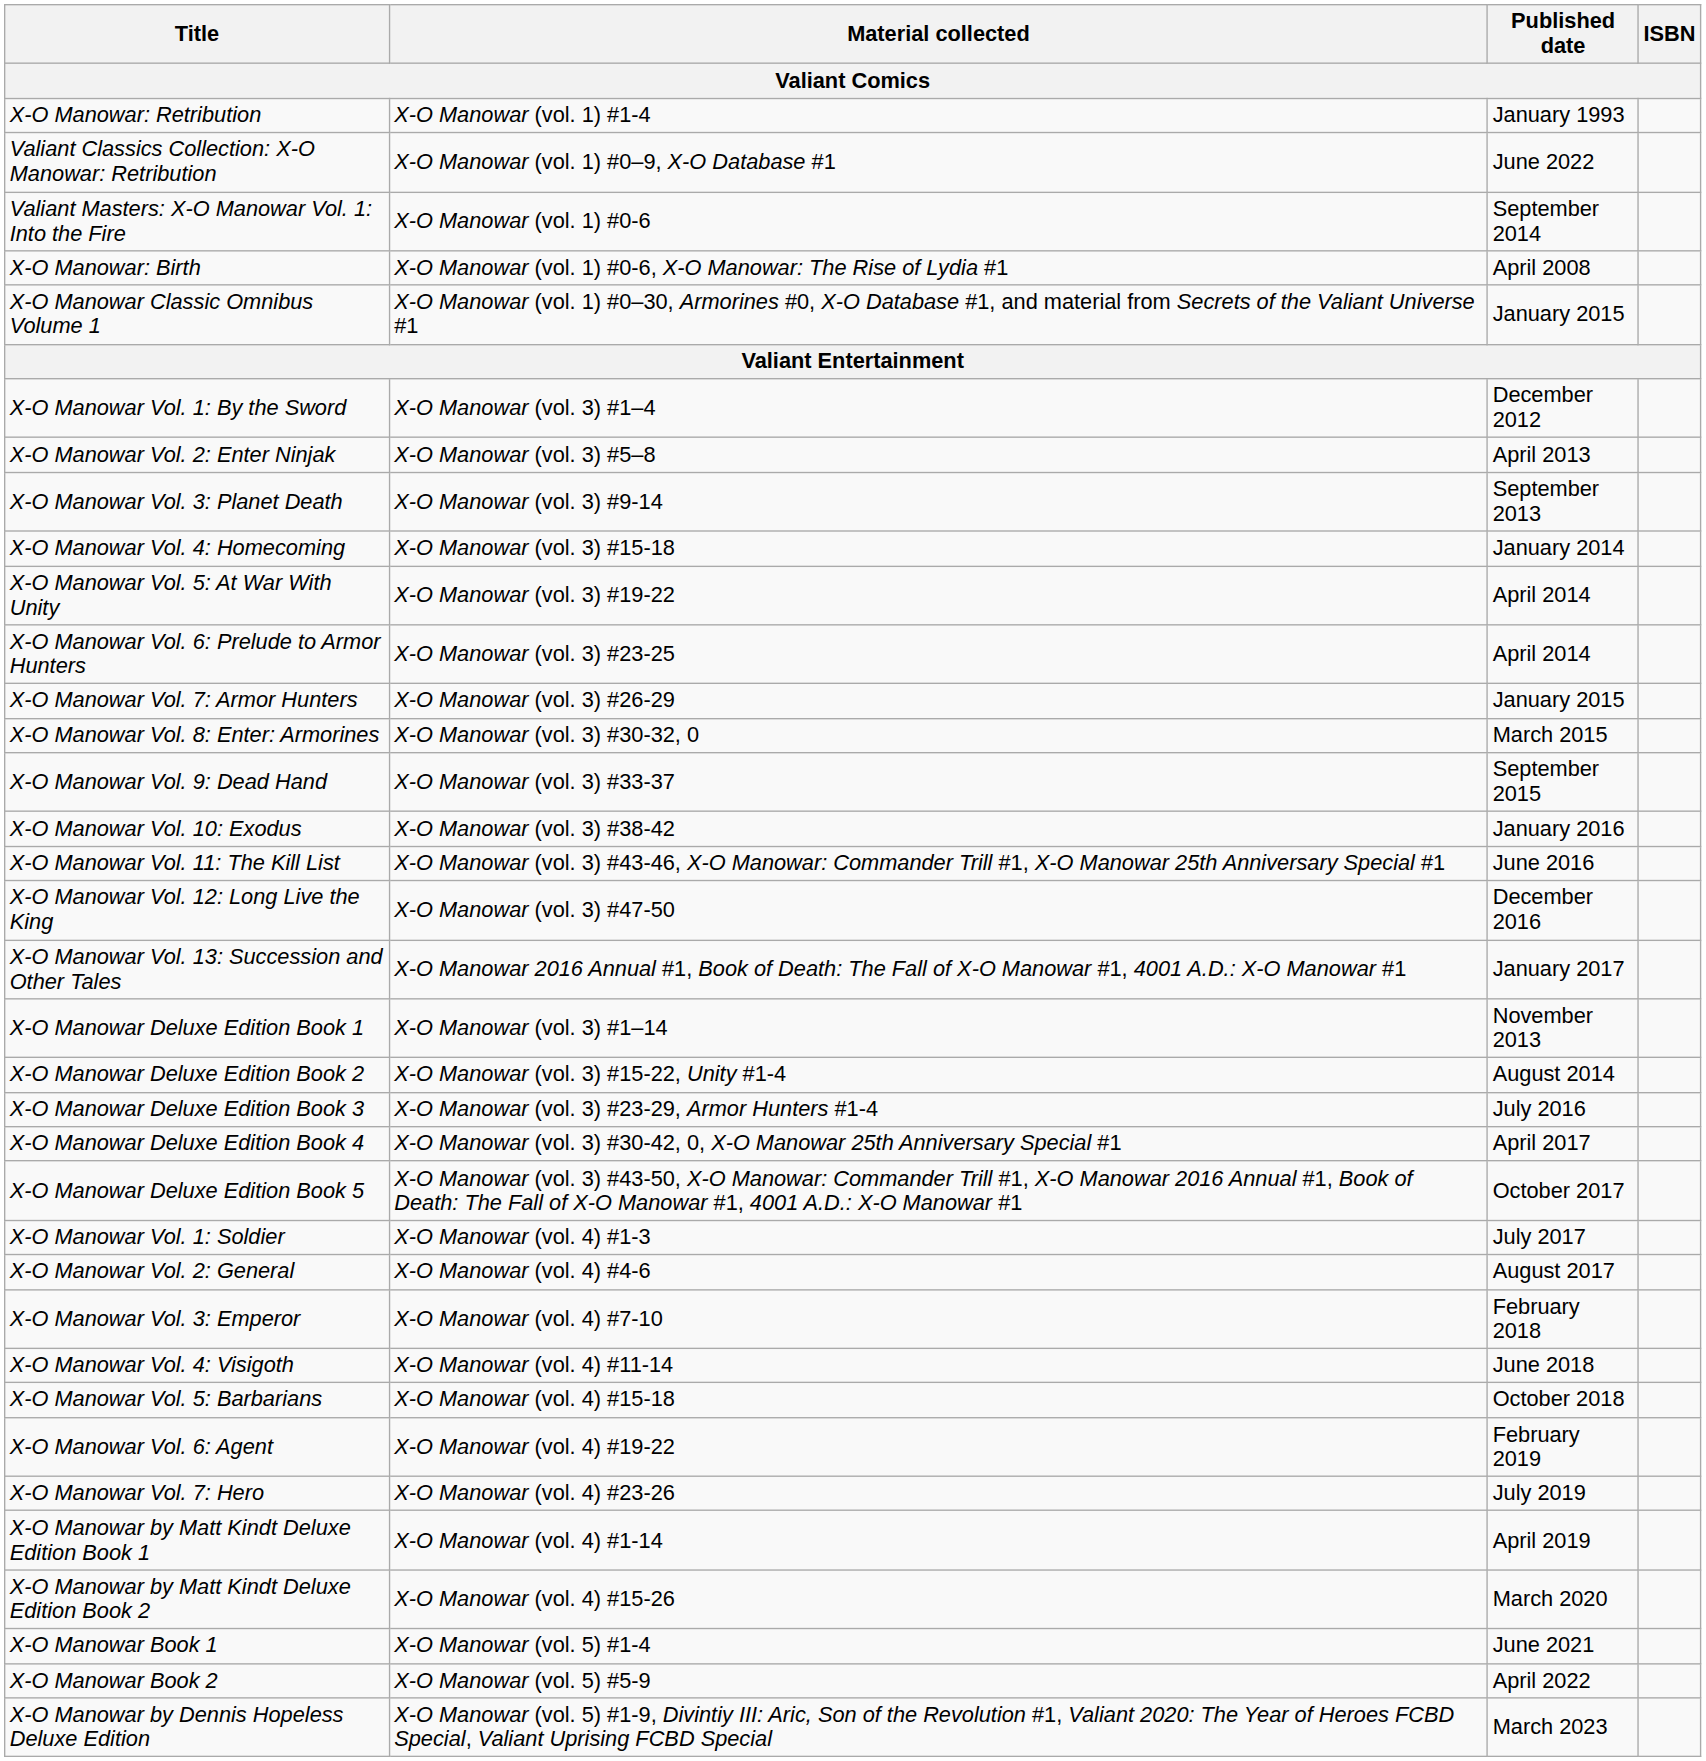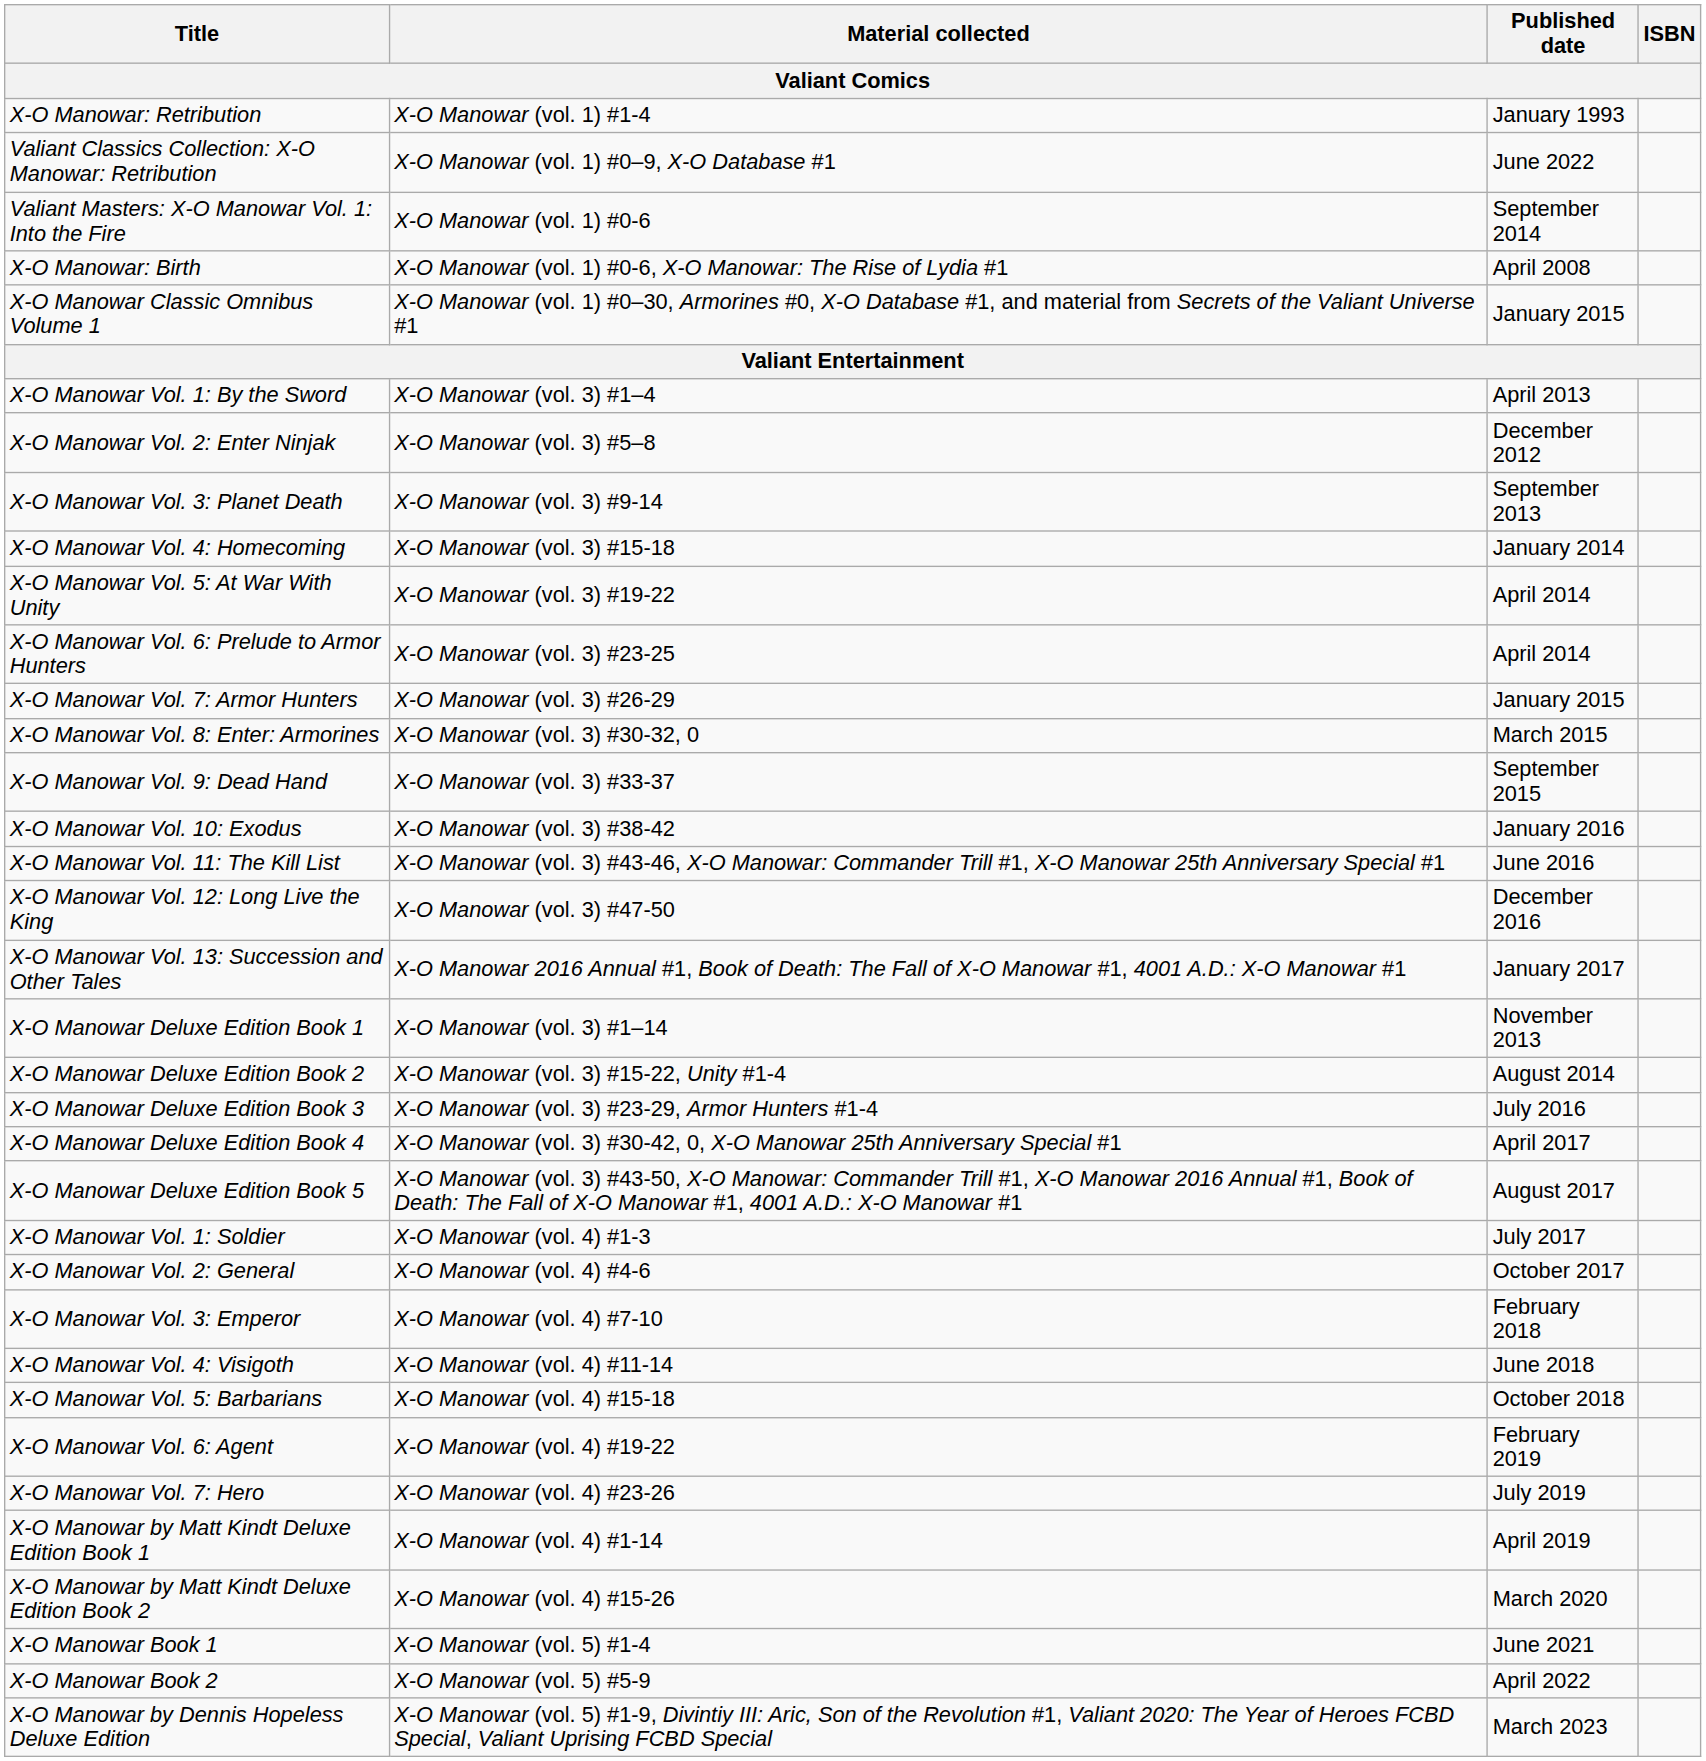 <table class="wikitable">
 <tr>
 <th>Title</th>
 <th>Material collected</th>
 <th>Published date</th>
 <th>ISBN</th>
 </tr>
 <tr>
 <th colspan="4">Valiant Comics</th>
 </tr>
 <tr>
 <td><em>X-O Manowar: Retribution</em></td>
 <td><em>X-O Manowar</em> (vol. 1) #1-4</td>
 <td>January 1993</td>
 <td></td>
 </tr>
 <tr>
 <td><em>Valiant Classics Collection: X-O Manowar: Retribution</em></td>
 <td><em>X-O Manowar</em> (vol. 1) #0–9, <em>X-O Database</em> #1</td>
 <td>June 2022</td>
 <td></td>
 </tr>
 <tr>
 <td><em>Valiant Masters: X-O Manowar Vol. 1: Into the Fire</em></td>
 <td><em>X-O Manowar</em> (vol. 1) #0-6</td>
 <td>September 2014</td>
 <td></td>
 </tr>
 <tr>
 <td><em>X-O Manowar: Birth</em></td>
 <td><em>X-O Manowar</em> (vol. 1) #0-6, <em>X-O Manowar: The Rise of Lydia</em> #1</td>
 <td>April 2008</td>
 <td></td>
 </tr>
 <tr>
 <td><em>X-O Manowar Classic Omnibus Volume 1</em></td>
 <td><em>X-O Manowar</em> (vol. 1) #0–30, <em>Armorines</em> #0, <em>X-O Database</em> #1, and material from <em>Secrets of the Valiant Universe</em> #1</td>
 <td>January 2015</td>
 <td></td>
 </tr>
 <tr>
 <th colspan="4">Valiant Entertainment</th>
 </tr>
 <tr>
 <td><em>X-O Manowar Vol. 1: By the Sword</em></td>
 <td><em>X-O Manowar</em> (vol. 3) #1–4</td>
-<td>December 2012</td>
+<td>April 2013</td>
 <td></td>
 </tr>
 <tr>
 <td><em>X-O Manowar Vol. 2: Enter Ninjak</em></td>
 <td><em>X-O Manowar</em> (vol. 3) #5–8</td>
-<td>April 2013</td>
+<td>December 2012</td>
 <td></td>
 </tr>
 <tr>
 <td><em>X-O Manowar Vol. 3: Planet Death</em></td>
 <td><em>X-O Manowar</em> (vol. 3) #9-14</td>
 <td>September 2013</td>
 <td></td>
 </tr>
 <tr>
 <td><em>X-O Manowar Vol. 4: Homecoming</em></td>
 <td><em>X-O Manowar</em> (vol. 3) #15-18</td>
 <td>January 2014</td>
 <td></td>
 </tr>
 <tr>
 <td><em>X-O Manowar Vol. 5: At War With Unity</em></td>
 <td><em>X-O Manowar</em> (vol. 3) #19-22</td>
 <td>April 2014</td>
 <td></td>
 </tr>
 <tr>
 <td><em>X-O Manowar Vol. 6: Prelude to Armor Hunters</em></td>
 <td><em>X-O Manowar</em> (vol. 3) #23-25</td>
 <td>April 2014</td>
 <td></td>
 </tr>
 <tr>
 <td><em>X-O Manowar Vol. 7: Armor Hunters</em></td>
 <td><em>X-O Manowar</em> (vol. 3) #26-29</td>
 <td>January 2015</td>
 <td></td>
 </tr>
 <tr>
 <td><em>X-O Manowar Vol. 8: Enter: Armorines</em></td>
 <td><em>X-O Manowar</em> (vol. 3) #30-32, 0</td>
 <td>March 2015</td>
 <td></td>
 </tr>
 <tr>
 <td><em>X-O Manowar Vol. 9: Dead Hand</em></td>
 <td><em>X-O Manowar</em> (vol. 3) #33-37</td>
 <td>September 2015</td>
 <td></td>
 </tr>
 <tr>
 <td><em>X-O Manowar Vol. 10: Exodus</em></td>
 <td><em>X-O Manowar</em> (vol. 3) #38-42</td>
 <td>January 2016</td>
 <td></td>
 </tr>
 <tr>
 <td><em>X-O Manowar Vol. 11: The Kill List</em></td>
 <td><em>X-O Manowar</em> (vol. 3) #43-46, <em>X-O Manowar: Commander Trill</em> #1, <em>X-O Manowar 25th Anniversary Special</em> #1</td>
 <td>June 2016</td>
 <td></td>
 </tr>
 <tr>
 <td><em>X-O Manowar Vol. 12: Long Live the King</em></td>
 <td><em>X-O Manowar</em> (vol. 3) #47-50</td>
 <td>December 2016</td>
 <td></td>
 </tr>
 <tr>
 <td><em>X-O Manowar Vol. 13: Succession and Other Tales</em></td>
 <td><em>X-O Manowar 2016 Annual</em> #1, <em>Book of Death: The Fall of X-O Manowar</em> #1, <em>4001 A.D.: X-O Manowar</em> #1</td>
 <td>January 2017</td>
 <td></td>
 </tr>
 <tr>
 <td><em>X-O Manowar Deluxe Edition Book 1</em></td>
 <td><em>X-O Manowar</em> (vol. 3) #1–14</td>
 <td>November 2013</td>
 <td></td>
 </tr>
 <tr>
 <td><em>X-O Manowar Deluxe Edition Book 2</em></td>
 <td><em>X-O Manowar</em> (vol. 3) #15-22, <em>Unity</em> #1-4</td>
 <td>August 2014</td>
 <td></td>
 </tr>
 <tr>
 <td><em>X-O Manowar Deluxe Edition Book 3</em></td>
 <td><em>X-O Manowar</em> (vol. 3) #23-29, <em>Armor Hunters</em> #1-4</td>
 <td>July 2016</td>
 <td></td>
 </tr>
 <tr>
 <td><em>X-O Manowar Deluxe Edition Book 4</em></td>
 <td><em>X-O Manowar</em> (vol. 3) #30-42, 0, <em>X-O Manowar 25th Anniversary Special</em> #1</td>
 <td>April 2017</td>
 <td></td>
 </tr>
 <tr>
 <td><em>X-O Manowar Deluxe Edition Book 5</em></td>
 <td><em>X-O Manowar</em> (vol. 3) #43-50, <em>X-O Manowar: Commander Trill</em> #1, <em>X-O Manowar 2016 Annual</em> #1, <em>Book of Death: The Fall of X-O Manowar</em> #1, <em>4001 A.D.: X-O Manowar</em> #1</td>
-<td>October 2017</td>
+<td>August 2017</td>
 <td></td>
 </tr>
 <tr>
 <td><em>X-O Manowar Vol. 1: Soldier</em></td>
 <td><em>X-O Manowar</em> (vol. 4) #1-3</td>
 <td>July 2017</td>
 <td></td>
 </tr>
 <tr>
 <td><em>X-O Manowar Vol. 2: General</em></td>
 <td><em>X-O Manowar</em> (vol. 4) #4-6</td>
-<td>August 2017</td>
+<td>October 2017</td>
 <td></td>
 </tr>
 <tr>
 <td><em>X-O Manowar Vol. 3: Emperor</em></td>
 <td><em>X-O Manowar</em> (vol. 4) #7-10</td>
 <td>February 2018</td>
 <td></td>
 </tr>
 <tr>
 <td><em>X-O Manowar Vol. 4: Visigoth</em></td>
 <td><em>X-O Manowar</em> (vol. 4) #11-14</td>
 <td>June 2018</td>
 <td></td>
 </tr>
 <tr>
 <td><em>X-O Manowar Vol. 5: Barbarians</em></td>
 <td><em>X-O Manowar</em> (vol. 4) #15-18</td>
 <td>October 2018</td>
 <td></td>
 </tr>
 <tr>
 <td><em>X-O Manowar Vol. 6: Agent</em></td>
 <td><em>X-O Manowar</em> (vol. 4) #19-22</td>
 <td>February 2019</td>
 <td></td>
 </tr>
 <tr>
 <td><em>X-O Manowar Vol. 7: Hero</em></td>
 <td><em>X-O Manowar</em> (vol. 4) #23-26</td>
 <td>July 2019</td>
 <td></td>
 </tr>
 <tr>
 <td><em>X-O Manowar by Matt Kindt Deluxe Edition Book 1</em></td>
 <td><em>X-O Manowar</em> (vol. 4) #1-14</td>
 <td>April 2019</td>
 <td></td>
 </tr>
 <tr>
 <td><em>X-O Manowar by Matt Kindt Deluxe Edition Book 2</em></td>
 <td><em>X-O Manowar</em> (vol. 4) #15-26</td>
 <td>March 2020</td>
 <td></td>
 </tr>
 <tr>
 <td><em>X-O Manowar Book 1</em></td>
 <td><em>X-O Manowar</em> (vol. 5) #1-4</td>
 <td>June 2021</td>
 <td></td>
 </tr>
 <tr>
 <td><em>X-O Manowar Book 2</em></td>
 <td><em>X-O Manowar</em> (vol. 5) #5-9</td>
 <td>April 2022</td>
 <td></td>
 </tr>
 <tr>
 <td><em>X-O Manowar by Dennis Hopeless Deluxe Edition</em></td>
 <td><em>X-O Manowar</em> (vol. 5) #1-9, <em>Divintiy III: Aric, Son of the Revolution</em> #1, <em>Valiant 2020: The Year of Heroes FCBD Special</em>, <em>Valiant Uprising FCBD Special</em></td>
 <td>March 2023</td>
 <td></td>
 </tr>
 </table>
